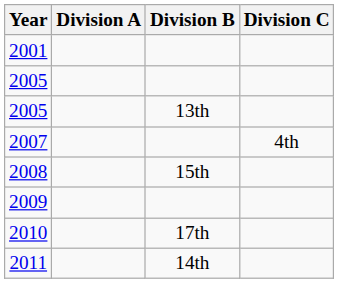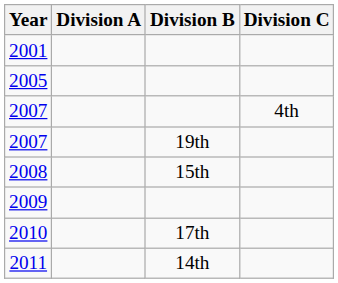 <table class="wikitable" style="text-align:center">
 <tr>
 <th>Year</th>
 <th>Division A</th>
 <th>Division B</th>
 <th>Division C</th>
 </tr>
 <tr>
 <td><a href='#'>2001</a></td>
 <td></td>
 <td></td>
 <td></td>
 </tr>
 <tr>
 <td><a href='#'>2005</a></td>
 <td></td>
 <td></td>
 <td></td>
 </tr>
 <tr>
-<td><a href='#'>2005</a></td>
+<td><a href='#'>2007</a></td>
 <td></td>
-<td>13th</td>
 <td></td>
+<td>4th</td>
 </tr>
 <tr>
 <td><a href='#'>2007</a></td>
 <td></td>
+<td>19th</td>
 <td></td>
-<td>4th</td>
 </tr>
 <tr>
 <td><a href='#'>2008</a></td>
 <td></td>
 <td>15th</td>
 <td></td>
 </tr>
 <tr>
 <td><a href='#'>2009</a></td>
 <td></td>
 <td></td>
 <td></td>
 </tr>
 <tr>
 <td><a href='#'>2010</a></td>
 <td></td>
 <td>17th</td>
 <td></td>
 </tr>
 <tr>
 <td><a href='#'>2011</a></td>
 <td></td>
 <td>14th</td>
 <td></td>
 </tr>
 </table>
